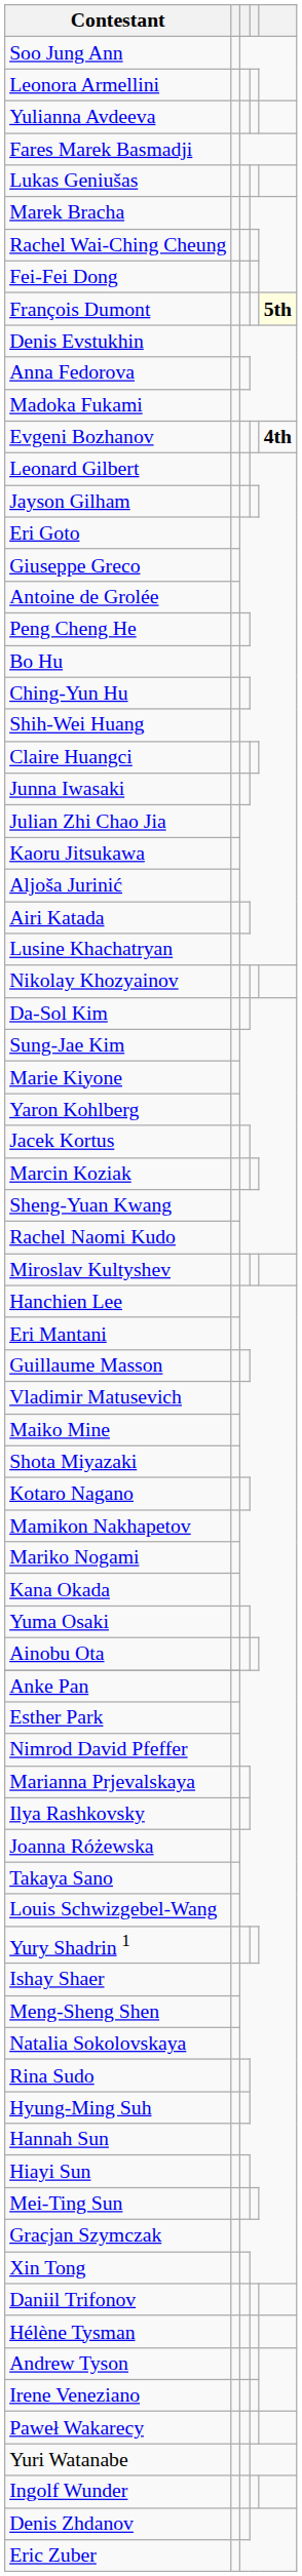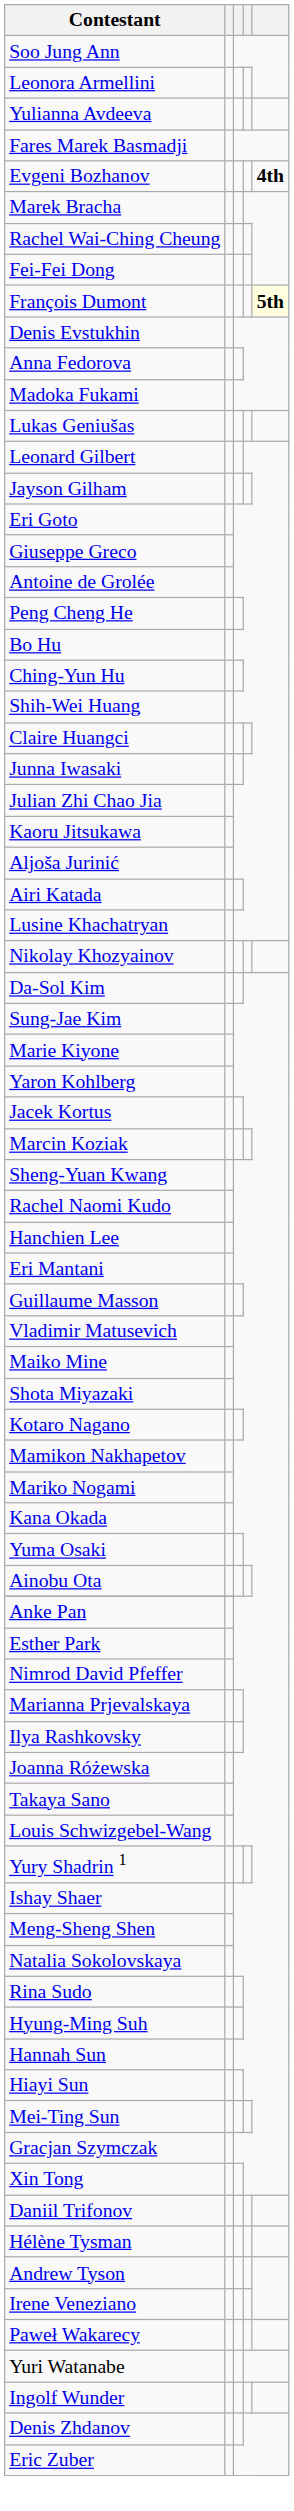 <table class="wikitable sortable">
 <tr>
 <th>Contestant</th>
 <th></th>
 <th></th>
 <th></th>
 <th></th>
 </tr>
 <tr>
 <td> <a href='#'>Soo Jung Ann</a></td>
 <td></td>
 </tr>
 <tr>
 <td> <a href='#'>Leonora Armellini</a></td>
 <td></td>
 <td></td>
 <td></td>
 </tr>
 <tr>
 <td> <a href='#'>Yulianna Avdeeva</a></td>
 <td></td>
 <td></td>
 <td></td>
 <td></td>
 </tr>
 <tr>
 <td> <a href='#'>Fares Marek Basmadji</a></td>
 <td></td>
 </tr>
 <tr>
-<td> <a href='#'>Lukas Geniušas</a></td>
+<td> <a href='#'>Evgeni Bozhanov</a></td>
 <td></td>
 <td></td>
 <td></td>
-<td></td>
+<td><strong>4th</strong></td>
 </tr>
 <tr>
 <td> <a href='#'>Marek Bracha</a></td>
 <td></td>
 <td></td>
 </tr>
 <tr>
 <td> <a href='#'>Rachel Wai-Ching Cheung</a></td>
 <td></td>
 <td></td>
 <td></td>
 </tr>
 <tr>
 <td> <a href='#'>Fei-Fei Dong</a></td>
 <td></td>
 <td></td>
 <td></td>
 </tr>
 <tr>
 <td> <a href='#'>François Dumont</a></td>
 <td></td>
 <td></td>
 <td></td>
 <td style="background: lightyellow;"><strong>5th</strong></td>
 </tr>
 <tr>
 <td> <a href='#'>Denis Evstukhin</a></td>
 <td></td>
 </tr>
 <tr>
 <td> <a href='#'>Anna Fedorova</a></td>
 <td></td>
 <td></td>
 </tr>
 <tr>
 <td> <a href='#'>Madoka Fukami</a></td>
 <td></td>
 </tr>
 <tr>
-<td> <a href='#'>Evgeni Bozhanov</a></td>
+<td> <a href='#'>Lukas Geniušas</a></td>
 <td></td>
 <td></td>
 <td></td>
-<td><strong>4th</strong></td>
+<td></td>
 </tr>
 <tr>
 <td> <a href='#'>Leonard Gilbert</a></td>
 <td></td>
 <td></td>
 </tr>
 <tr>
 <td> <a href='#'>Jayson Gilham</a></td>
 <td></td>
 <td></td>
 <td></td>
 </tr>
 <tr>
 <td> <a href='#'>Eri Goto</a></td>
 <td></td>
 </tr>
 <tr>
 <td> <a href='#'>Giuseppe Greco</a></td>
 <td></td>
 </tr>
 <tr>
 <td> <a href='#'>Antoine de Grolée</a></td>
 <td></td>
 </tr>
 <tr>
 <td> <a href='#'>Peng Cheng He</a></td>
 <td></td>
 <td></td>
 </tr>
 <tr>
 <td> <a href='#'>Bo Hu</a></td>
 <td></td>
 </tr>
 <tr>
 <td> <a href='#'>Ching-Yun Hu</a></td>
 <td></td>
 <td></td>
 </tr>
 <tr>
 <td> <a href='#'>Shih-Wei Huang</a></td>
 <td></td>
 </tr>
 <tr>
 <td> <a href='#'>Claire Huangci</a></td>
 <td></td>
 <td></td>
 <td></td>
 </tr>
 <tr>
 <td> <a href='#'>Junna Iwasaki</a></td>
 <td></td>
 <td></td>
 </tr>
 <tr>
 <td> <a href='#'>Julian Zhi Chao Jia</a></td>
 <td></td>
 </tr>
 <tr>
 <td> <a href='#'>Kaoru Jitsukawa</a></td>
 <td></td>
 </tr>
 <tr>
 <td> <a href='#'>Aljoša Jurinić</a></td>
 <td></td>
 </tr>
 <tr>
 <td> <a href='#'>Airi Katada</a></td>
 <td></td>
 <td></td>
 </tr>
 <tr>
 <td> <a href='#'>Lusine Khachatryan</a></td>
 <td></td>
 </tr>
 <tr>
 <td> <a href='#'>Nikolay Khozyainov</a></td>
 <td></td>
 <td></td>
 <td></td>
 <td></td>
 </tr>
 <tr>
 <td> <a href='#'>Da-Sol Kim</a></td>
 <td></td>
 <td></td>
 </tr>
 <tr>
 <td> <a href='#'>Sung-Jae Kim</a></td>
 <td></td>
 </tr>
 <tr>
 <td> <a href='#'>Marie Kiyone</a></td>
 <td></td>
 </tr>
 <tr>
 <td> <a href='#'>Yaron Kohlberg</a></td>
 <td></td>
 </tr>
 <tr>
 <td> <a href='#'>Jacek Kortus</a></td>
 <td></td>
 <td></td>
 </tr>
 <tr>
 <td> <a href='#'>Marcin Koziak</a></td>
 <td></td>
 <td></td>
 <td></td>
 </tr>
 <tr>
 <td> <a href='#'>Sheng-Yuan Kwang</a></td>
 <td></td>
 </tr>
 <tr>
 <td>  <a href='#'>Rachel Naomi Kudo</a></td>
-<td></td>
-</tr>
-<tr>
-<td> <a href='#'>Miroslav Kultyshev</a></td>
-<td></td>
-<td></td>
-<td></td>
 <td></td>
 </tr>
 <tr>
 <td> <a href='#'>Hanchien Lee</a></td>
 <td></td>
 </tr>
 <tr>
 <td> <a href='#'>Eri Mantani</a></td>
 <td></td>
 </tr>
 <tr>
 <td> <a href='#'>Guillaume Masson</a></td>
 <td></td>
 <td></td>
 </tr>
 <tr>
 <td> <a href='#'>Vladimir Matusevich</a></td>
 <td></td>
 </tr>
 <tr>
 <td> <a href='#'>Maiko Mine</a></td>
 <td></td>
 </tr>
 <tr>
 <td> <a href='#'>Shota Miyazaki</a></td>
 <td></td>
 </tr>
 <tr>
 <td> <a href='#'>Kotaro Nagano</a></td>
 <td></td>
 <td></td>
 </tr>
 <tr>
 <td> <a href='#'>Mamikon Nakhapetov</a></td>
 <td></td>
 </tr>
 <tr>
 <td> <a href='#'>Mariko Nogami</a></td>
 <td></td>
 </tr>
 <tr>
 <td> <a href='#'>Kana Okada</a></td>
 <td></td>
 </tr>
 <tr>
 <td> <a href='#'>Yuma Osaki</a></td>
 <td></td>
 <td></td>
 </tr>
 <tr>
 <td>  <a href='#'>Ainobu Ota</a></td>
 <td></td>
 <td></td>
 <td></td>
 </tr>
 <tr>
 </tr>
 <tr>
 <td> <a href='#'>Anke Pan</a></td>
 <td></td>
 </tr>
 <tr>
 <td> <a href='#'>Esther Park</a></td>
 <td></td>
 </tr>
 <tr>
 <td> <a href='#'>Nimrod David Pfeffer</a></td>
 <td></td>
 </tr>
 <tr>
 <td> <a href='#'>Marianna Prjevalskaya</a></td>
 <td></td>
 <td></td>
 </tr>
 <tr>
 <td> <a href='#'>Ilya Rashkovsky</a></td>
 <td></td>
 <td></td>
 </tr>
 <tr>
 <td> <a href='#'>Joanna Różewska</a></td>
 <td></td>
 </tr>
 <tr>
 <td> <a href='#'>Takaya Sano</a></td>
 <td></td>
 </tr>
 <tr>
 <td> <a href='#'>Louis Schwizgebel-Wang</a></td>
 <td></td>
 </tr>
 <tr>
 <td> <a href='#'>Yury Shadrin</a> <sup>1</sup></td>
 <td></td>
 <td></td>
 <td></td>
 </tr>
 <tr>
 <td> <a href='#'>Ishay Shaer</a></td>
 <td></td>
 </tr>
 <tr>
 <td> <a href='#'>Meng-Sheng Shen</a></td>
 <td></td>
 </tr>
 <tr>
 <td> <a href='#'>Natalia Sokolovskaya</a></td>
 <td></td>
 </tr>
 <tr>
 <td> <a href='#'>Rina Sudo</a></td>
 <td></td>
 <td></td>
 </tr>
 <tr>
 <td> <a href='#'>Hyung-Ming Suh</a></td>
 <td></td>
 <td></td>
 </tr>
 <tr>
 <td> <a href='#'>Hannah Sun</a></td>
 <td></td>
 </tr>
 <tr>
 <td> <a href='#'>Hiayi Sun</a></td>
 <td></td>
 <td></td>
 </tr>
 <tr>
 <td> <a href='#'>Mei-Ting Sun</a></td>
 <td></td>
 <td></td>
 <td></td>
 </tr>
 <tr>
 <td> <a href='#'>Gracjan Szymczak</a></td>
 <td></td>
 </tr>
 <tr>
 <td> <a href='#'>Xin Tong</a></td>
 <td></td>
 <td></td>
 </tr>
 <tr>
 <td> <a href='#'>Daniil Trifonov</a></td>
 <td></td>
 <td></td>
 <td></td>
 <td></td>
 </tr>
 <tr>
 <td> <a href='#'>Hélène Tysman</a></td>
 <td></td>
 <td></td>
 <td></td>
 <td></td>
 </tr>
 <tr>
 <td> <a href='#'>Andrew Tyson</a></td>
 <td></td>
 <td></td>
 <td></td>
 </tr>
 <tr>
 <td> <a href='#'>Irene Veneziano</a></td>
 <td></td>
 <td></td>
 <td></td>
 </tr>
 <tr>
 <td> <a href='#'>Paweł Wakarecy</a></td>
 <td></td>
 <td></td>
 <td></td>
 <td></td>
 </tr>
 <tr>
 <td> Yuri Watanabe</td>
 <td></td>
 <td></td>
 </tr>
 <tr>
 <td> <a href='#'>Ingolf Wunder</a></td>
 <td></td>
 <td></td>
 <td></td>
 <td></td>
 </tr>
 <tr>
 <td> <a href='#'>Denis Zhdanov</a></td>
 <td></td>
 <td></td>
 </tr>
 <tr>
 <td> <a href='#'>Eric Zuber</a></td>
 <td></td>
 </tr>
 </table>
